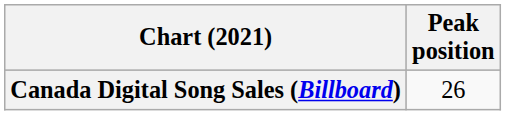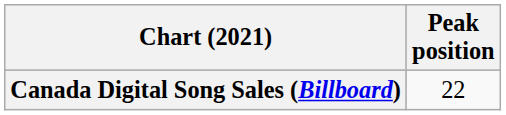 <table class="wikitable plainrowheaders" style="text-align:center">
 <tr>
 <th>Chart (2021)</th>
 <th>Peak<br>position</th>
 </tr>
 <tr>
 <th scope="row">Canada Digital Song Sales (<em><a href='#'>Billboard</a></em>)</th>
-<td>26</td>
+<td>22</td>
 </tr>
 </table>
